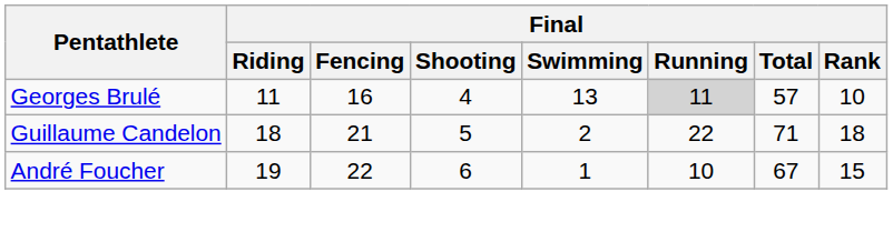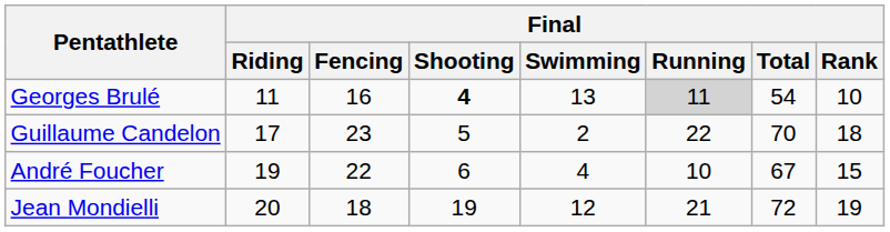 <table class=wikitable style="font-size:90%">
 <tr>
 <th rowspan=2>Pentathlete</th>
 <th colspan=7>Final</th>
 </tr>
 <tr>
 <th>Riding</th>
 <th>Fencing</th>
 <th>Shooting</th>
 <th>Swimming</th>
 <th>Running</th>
 <th>Total</th>
 <th>Rank</th>
 </tr>
 <tr>
 <td><a href='#'>Georges Brulé</a></td>
 <td align=center>11</td>
 <td align=center>16</td>
-<td align=center>4</td>
+<td align=center><strong>4</strong></td>
 <td align=center>13</td>
 <td align=center style="background: lightgrey;">11</td>
-<td align=center>57</td>
+<td align=center>54</td>
 <td align=center>10</td>
 </tr>
 <tr>
 <td><a href='#'>Guillaume Candelon</a></td>
-<td align=center>18</td>
-<td align=center>21</td>
+<td align=center>17</td>
+<td align=center>23</td>
 <td align=center>5</td>
 <td align=center>2</td>
 <td align=center>22</td>
-<td align=center>71</td>
+<td align=center>70</td>
 <td align=center>18</td>
 </tr>
 <tr>
 <td><a href='#'>André Foucher</a></td>
 <td align=center>19</td>
 <td align=center>22</td>
 <td align=center>6</td>
-<td align=center>1</td>
+<td align=center>4</td>
 <td align=center>10</td>
 <td align=center>67</td>
 <td align=center>15</td>
 </tr>
+<tr>
+<td><a href='#'>Jean Mondielli</a></td>
+<td align=center>20</td>
+<td align=center>18</td>
+<td align=center>19</td>
+<td align=center>12</td>
+<td align=center>21</td>
+<td align=center>72</td>
+<td align=center>19</td>
+</tr>
 </table>
